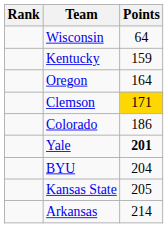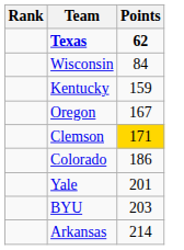 <table class="wikitable sortable" style="text-align:center">
 <tr>
 <th>Rank</th>
 <th>Team</th>
 <th>Points</th>
 </tr>
 <tr>
 <td></td>
+<td align=left><strong><a href='#'>Texas</a></strong></td>
+<td><strong>62</strong></td>
+</tr>
+<tr>
+<td></td>
 <td align=left><a href='#'>Wisconsin</a></td>
-<td>64</td>
+<td>84</td>
 </tr>
 <tr>
 <td></td>
 <td align=left><a href='#'>Kentucky</a></td>
 <td>159</td>
 </tr>
 <tr>
 <td></td>
 <td align=left><a href='#'>Oregon</a></td>
-<td>164</td>
+<td>167</td>
 </tr>
 <tr>
 <td></td>
 <td align=left><a href='#'>Clemson</a></td>
 <td style="background: gold;">171</td>
 </tr>
 <tr>
 <td></td>
 <td align=left><a href='#'>Colorado</a></td>
 <td>186</td>
 </tr>
 <tr>
 <td></td>
 <td align=left><a href='#'>Yale</a></td>
-<td><strong>201</strong></td>
+<td>201</td>
 </tr>
 <tr>
 <td></td>
 <td align=left><a href='#'>BYU</a></td>
-<td>204</td>
-</tr>
-<tr>
-<td></td>
-<td align=left><a href='#'>Kansas State</a></td>
-<td>205</td>
+<td>203</td>
 </tr>
 <tr>
 <td></td>
 <td align=left><a href='#'>Arkansas</a></td>
 <td>214</td>
 </tr>
 </table>
